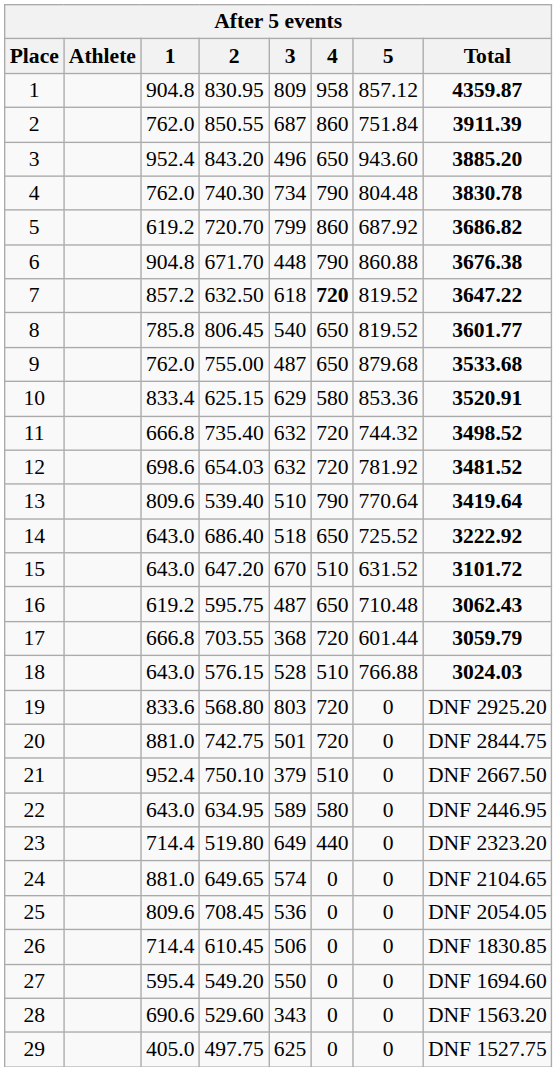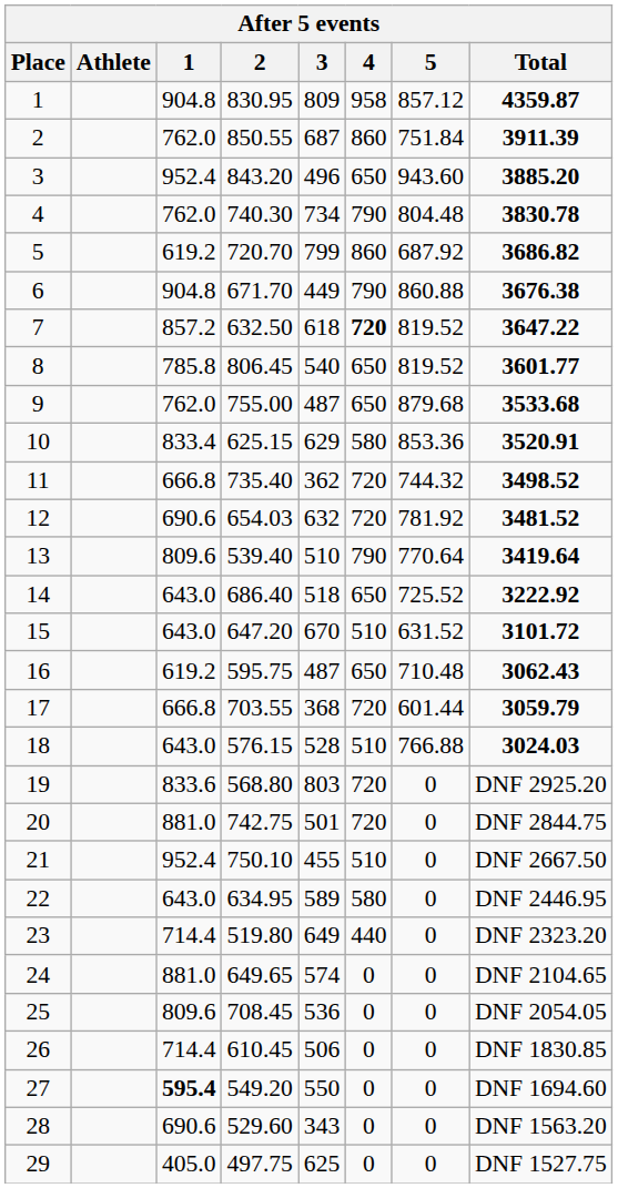 <table class=wikitable style="text-align:center">
 <tr>
 <th colspan=8><strong>After 5 events</strong></th>
 </tr>
 <tr>
 <th>Place</th>
 <th>Athlete</th>
 <th>1</th>
 <th>2</th>
 <th>3</th>
 <th>4</th>
 <th>5</th>
 <th>Total</th>
 </tr>
 <tr>
 <td>1</td>
 <td align=left></td>
 <td>904.8</td>
 <td>830.95</td>
 <td>809</td>
 <td>958</td>
 <td>857.12</td>
 <td><strong>4359.87</strong></td>
 </tr>
 <tr>
 <td>2</td>
 <td align=left></td>
 <td>762.0</td>
 <td>850.55</td>
 <td>687</td>
 <td>860</td>
 <td>751.84</td>
 <td><strong>3911.39</strong></td>
 </tr>
 <tr>
 <td>3</td>
 <td align=left></td>
 <td>952.4</td>
 <td>843.20</td>
 <td>496</td>
 <td>650</td>
 <td>943.60</td>
 <td><strong>3885.20</strong></td>
 </tr>
 <tr>
 <td>4</td>
 <td align=left></td>
 <td>762.0</td>
 <td>740.30</td>
 <td>734</td>
 <td>790</td>
 <td>804.48</td>
 <td><strong>3830.78</strong></td>
 </tr>
 <tr>
 <td>5</td>
 <td align=left></td>
 <td>619.2</td>
 <td>720.70</td>
 <td>799</td>
 <td>860</td>
 <td>687.92</td>
 <td><strong>3686.82</strong></td>
 </tr>
 <tr>
 <td>6</td>
 <td align=left></td>
 <td>904.8</td>
 <td>671.70</td>
-<td>448</td>
+<td>449</td>
 <td>790</td>
 <td>860.88</td>
 <td><strong>3676.38</strong></td>
 </tr>
 <tr>
 <td>7</td>
 <td align=left></td>
 <td>857.2</td>
 <td>632.50</td>
 <td>618</td>
 <td><strong>720</strong></td>
 <td>819.52</td>
 <td><strong>3647.22</strong></td>
 </tr>
 <tr>
 <td>8</td>
 <td align=left></td>
 <td>785.8</td>
 <td>806.45</td>
 <td>540</td>
 <td>650</td>
 <td>819.52</td>
 <td><strong>3601.77</strong></td>
 </tr>
 <tr>
 <td>9</td>
 <td align=left></td>
 <td>762.0</td>
 <td>755.00</td>
 <td>487</td>
 <td>650</td>
 <td>879.68</td>
 <td><strong>3533.68</strong></td>
 </tr>
 <tr>
 <td>10</td>
 <td align=left></td>
 <td>833.4</td>
 <td>625.15</td>
 <td>629</td>
 <td>580</td>
 <td>853.36</td>
 <td><strong>3520.91</strong></td>
 </tr>
 <tr>
 <td>11</td>
 <td align=left></td>
 <td>666.8</td>
 <td>735.40</td>
-<td>632</td>
+<td>362</td>
 <td>720</td>
 <td>744.32</td>
 <td><strong>3498.52</strong></td>
 </tr>
 <tr>
 <td>12</td>
 <td align=left></td>
-<td>698.6</td>
+<td>690.6</td>
 <td>654.03</td>
 <td>632</td>
 <td>720</td>
 <td>781.92</td>
 <td><strong>3481.52</strong></td>
 </tr>
 <tr>
 <td>13</td>
 <td align=left></td>
 <td>809.6</td>
 <td>539.40</td>
 <td>510</td>
 <td>790</td>
 <td>770.64</td>
 <td><strong>3419.64</strong></td>
 </tr>
 <tr>
 <td>14</td>
 <td align=left></td>
 <td>643.0</td>
 <td>686.40</td>
 <td>518</td>
 <td>650</td>
 <td>725.52</td>
 <td><strong>3222.92</strong></td>
 </tr>
 <tr>
 <td>15</td>
 <td align=left></td>
 <td>643.0</td>
 <td>647.20</td>
 <td>670</td>
 <td>510</td>
 <td>631.52</td>
 <td><strong>3101.72</strong></td>
 </tr>
 <tr>
 <td>16</td>
 <td align=left></td>
 <td>619.2</td>
 <td>595.75</td>
 <td>487</td>
 <td>650</td>
 <td>710.48</td>
 <td><strong>3062.43</strong></td>
 </tr>
 <tr>
 <td>17</td>
 <td align=left></td>
 <td>666.8</td>
 <td>703.55</td>
 <td>368</td>
 <td>720</td>
 <td>601.44</td>
 <td><strong>3059.79</strong></td>
 </tr>
 <tr>
 <td>18</td>
 <td align=left></td>
 <td>643.0</td>
 <td>576.15</td>
 <td>528</td>
 <td>510</td>
 <td>766.88</td>
 <td><strong>3024.03</strong></td>
 </tr>
 <tr>
 <td>19</td>
 <td align=left></td>
 <td>833.6</td>
 <td>568.80</td>
 <td>803</td>
 <td>720</td>
 <td>0</td>
 <td>DNF 2925.20</td>
 </tr>
 <tr>
 <td>20</td>
 <td align=left></td>
 <td>881.0</td>
 <td>742.75</td>
 <td>501</td>
 <td>720</td>
 <td>0</td>
 <td>DNF 2844.75</td>
 </tr>
 <tr>
 <td>21</td>
 <td align=left></td>
 <td>952.4</td>
 <td>750.10</td>
-<td>379</td>
+<td>455</td>
 <td>510</td>
 <td>0</td>
 <td>DNF 2667.50</td>
 </tr>
 <tr>
 <td>22</td>
 <td align=left></td>
 <td>643.0</td>
 <td>634.95</td>
 <td>589</td>
 <td>580</td>
 <td>0</td>
 <td>DNF 2446.95</td>
 </tr>
 <tr>
 <td>23</td>
 <td align=left></td>
 <td>714.4</td>
 <td>519.80</td>
 <td>649</td>
 <td>440</td>
 <td>0</td>
 <td>DNF 2323.20</td>
 </tr>
 <tr>
 <td>24</td>
 <td align=left></td>
 <td>881.0</td>
 <td>649.65</td>
 <td>574</td>
 <td>0</td>
 <td>0</td>
 <td>DNF 2104.65</td>
 </tr>
 <tr>
 <td>25</td>
 <td align=left></td>
 <td>809.6</td>
 <td>708.45</td>
 <td>536</td>
 <td>0</td>
 <td>0</td>
 <td>DNF 2054.05</td>
 </tr>
 <tr>
 <td>26</td>
 <td align=left></td>
 <td>714.4</td>
 <td>610.45</td>
 <td>506</td>
 <td>0</td>
 <td>0</td>
 <td>DNF 1830.85</td>
 </tr>
 <tr>
 <td>27</td>
 <td align=left></td>
-<td>595.4</td>
+<td><strong>595.4</strong></td>
 <td>549.20</td>
 <td>550</td>
 <td>0</td>
 <td>0</td>
 <td>DNF 1694.60</td>
 </tr>
 <tr>
 <td>28</td>
 <td align=left></td>
 <td>690.6</td>
 <td>529.60</td>
 <td>343</td>
 <td>0</td>
 <td>0</td>
 <td>DNF 1563.20</td>
 </tr>
 <tr>
 <td>29</td>
 <td align=left></td>
 <td>405.0</td>
 <td>497.75</td>
 <td>625</td>
 <td>0</td>
 <td>0</td>
 <td>DNF 1527.75</td>
 </tr>
 </table>
